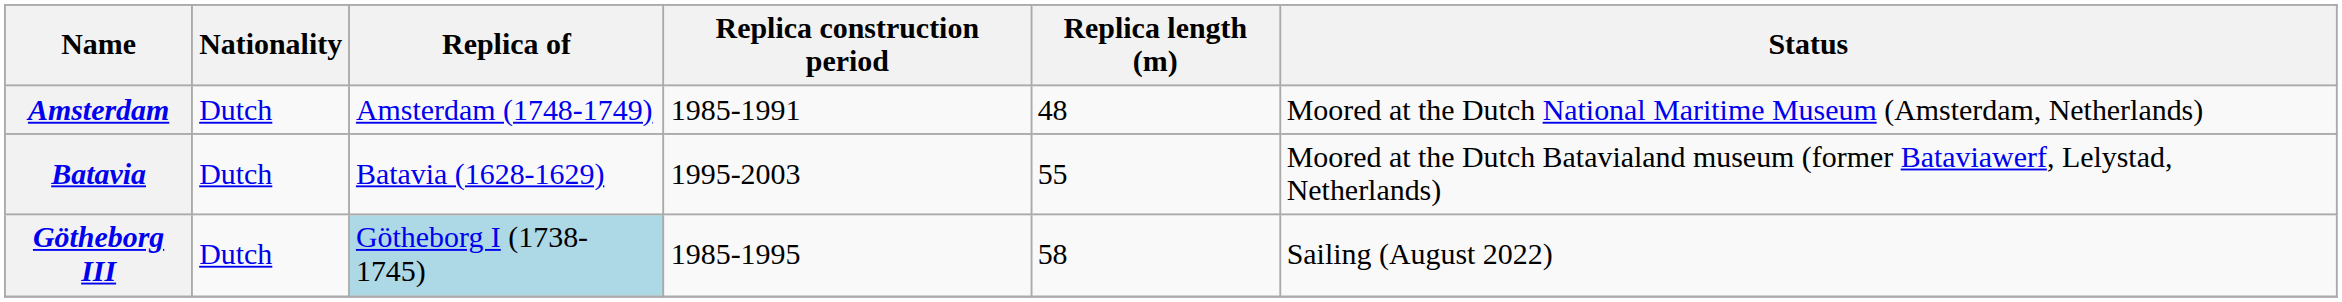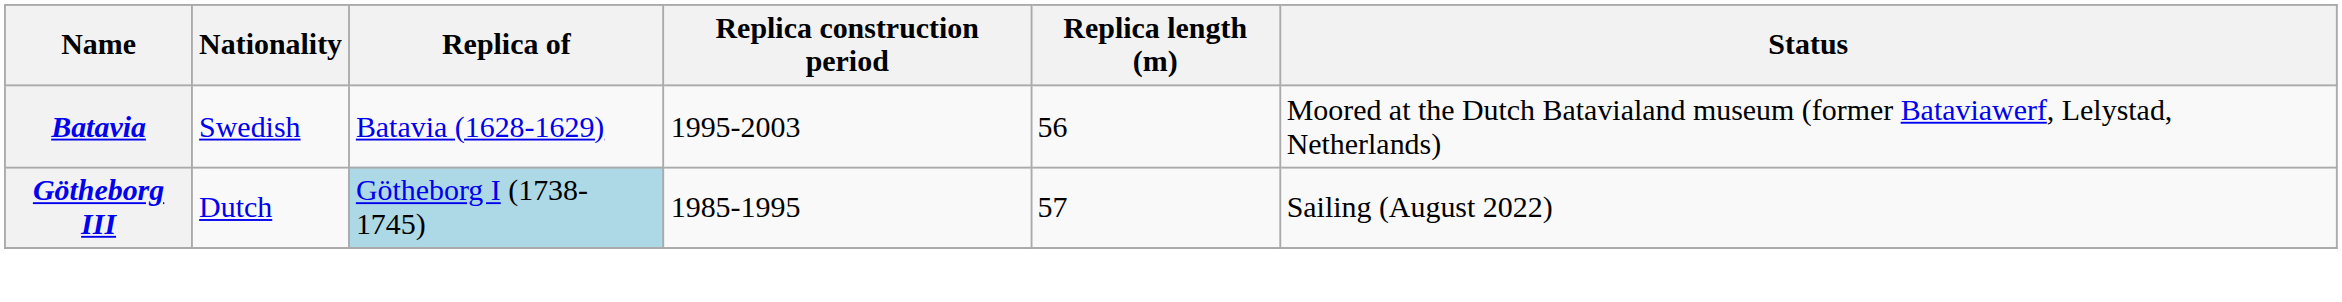 <table class="wikitable plainrowheaders sortable">
 <tr>
 <th scope="col">Name</th>
 <th scope="col">Nationality</th>
 <th scope="col">Replica of</th>
 <th scope="col">Replica construction period</th>
 <th scope="col">Replica length (m)</th>
 <th scope="col" class="unsortable">Status</th>
 </tr>
 <tr>
-<th scope="row"><em><a href='#'>Amsterdam</a></em></th>
-<td><a href='#'>Dutch</a></td>
-<td><a href='#'>Amsterdam (1748-1749)</a></td>
-<td>1985-1991</td>
-<td>48</td>
-<td>Moored at the Dutch <a href='#'>National Maritime Museum</a> (Amsterdam, Netherlands)</td>
-</tr>
-<tr>
 <th scope="row"><em><a href='#'>Batavia</a></em></th>
-<td><a href='#'>Dutch</a></td>
+<td><a href='#'>Swedish</a></td>
 <td><a href='#'>Batavia (1628-1629)</a></td>
 <td>1995-2003</td>
-<td>55</td>
+<td>56</td>
 <td>Moored at the Dutch Batavialand museum (former <a href='#'>Bataviawerf</a>, Lelystad, Netherlands)</td>
 </tr>
 <tr>
 <th scope="row"><em><a href='#'>Götheborg III</a></em></th>
 <td><a href='#'>Dutch</a></td>
 <td style="background: lightblue;"><a href='#'>Götheborg I</a> (1738-1745)</td>
 <td>1985-1995</td>
-<td>58</td>
+<td>57</td>
 <td>Sailing (August 2022)</td>
 </tr>
 <tr>
 </tr>
 </table>
